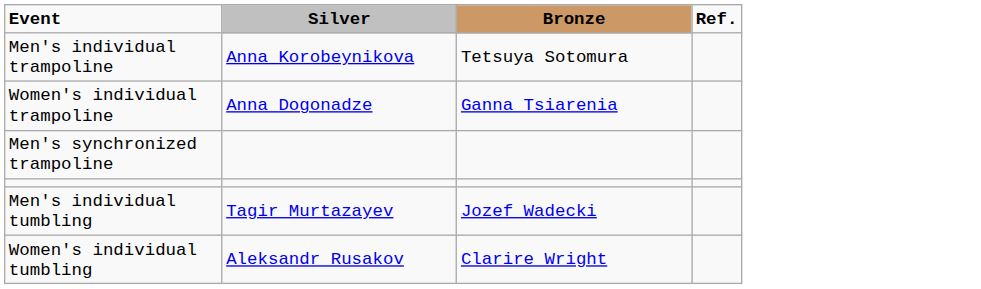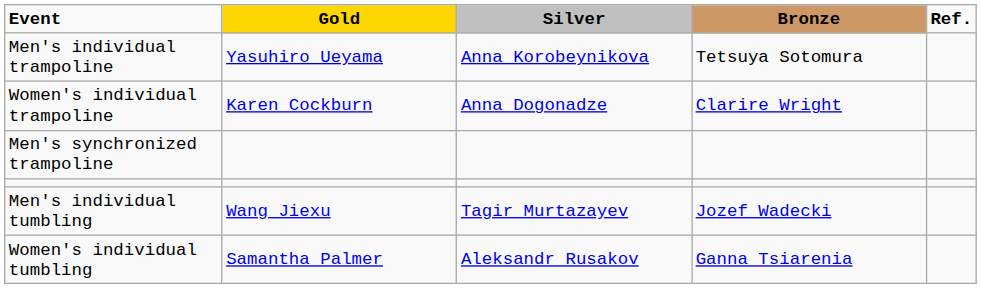 <table class="wikitable">
 <tr>
 <td style="width:12em;"><strong>Event</strong></td>
+<td style="text-align:center; background:gold; width:13em;"><strong>Gold</strong></td>
 <td style="text-align:center; background:silver; width:13em;"><strong>Silver</strong></td>
 <td style="text-align:center; background:#c96; width:13em;"><strong>Bronze</strong></td>
 <td style="width:1em;"><strong>Ref.</strong></td>
 </tr>
 <tr>
 <td>Men's individual trampoline</td>
+<td> <a href='#'>Yasuhiro Ueyama</a></td>
 <td> <a href='#'>Anna Korobeynikova</a></td>
 <td> Tetsuya Sotomura</td>
 <td></td>
 </tr>
 <tr>
 <td>Women's individual trampoline</td>
+<td> <a href='#'>Karen Cockburn</a></td>
 <td> <a href='#'>Anna Dogonadze</a></td>
-<td> <a href='#'>Ganna Tsiarenia</a></td>
+<td> <a href='#'>Clarire Wright</a></td>
 <td></td>
 </tr>
 <tr>
 <td>Men's synchronized trampoline</td>
+<td></td>
 <td></td>
 <td></td>
 <td></td>
 </tr>
 <tr>
 <td></td>
 <td></td>
 <td></td>
 <td></td>
+<td></td>
 </tr>
 <tr>
 <td>Men's individual tumbling</td>
+<td> <a href='#'>Wang Jiexu</a></td>
 <td> <a href='#'>Tagir Murtazayev</a></td>
 <td> <a href='#'>Jozef Wadecki</a></td>
 <td></td>
 </tr>
 <tr>
 <td>Women's individual tumbling</td>
+<td> <a href='#'>Samantha Palmer</a></td>
 <td> <a href='#'>Aleksandr Rusakov</a></td>
-<td> <a href='#'>Clarire Wright</a></td>
+<td> <a href='#'>Ganna Tsiarenia</a></td>
 <td></td>
 </tr>
 </table>
